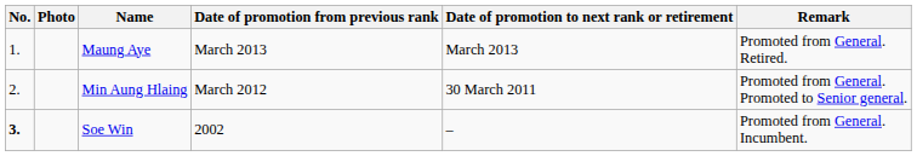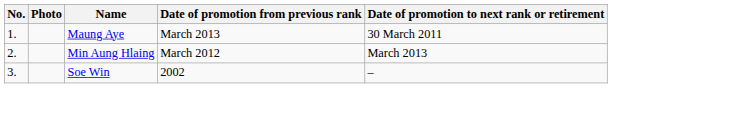 <table class="wikitable">
 <tr>
 <th>No.</th>
 <th>Photo</th>
 <th>Name</th>
 <th>Date of promotion from previous rank</th>
 <th>Date of promotion to next rank or retirement</th>
-<th>Remark</th>
 </tr>
 <tr>
 <td>1.</td>
 <td></td>
 <td><a href='#'>Maung Aye</a></td>
 <td>March 2013</td>
-<td>March 2013</td>
-<td>Promoted from <a href='#'>General</a>. <br>Retired.</td>
+<td>30 March 2011</td>
 </tr>
 <tr>
 <td>2.</td>
 <td></td>
 <td><a href='#'>Min Aung Hlaing</a></td>
 <td>March 2012</td>
-<td>30 March 2011</td>
-<td>Promoted from <a href='#'>General</a>. <br>Promoted to <a href='#'>Senior general</a>.</td>
+<td>March 2013</td>
 </tr>
 <tr>
-<td><strong>3.</strong></td>
+<td>3.</td>
 <td></td>
 <td><a href='#'>Soe Win</a></td>
 <td>2002</td>
 <td>–</td>
-<td>Promoted from <a href='#'>General</a>. <br>Incumbent.</td>
 </tr>
 </table>
